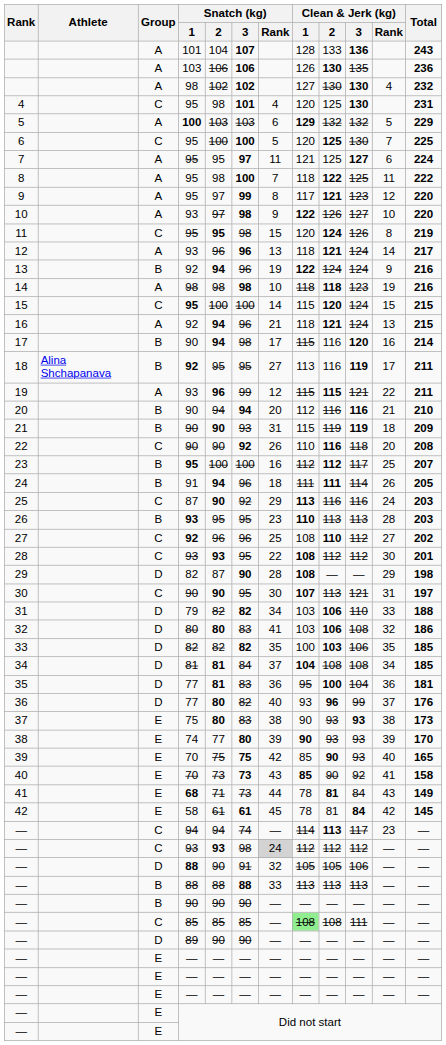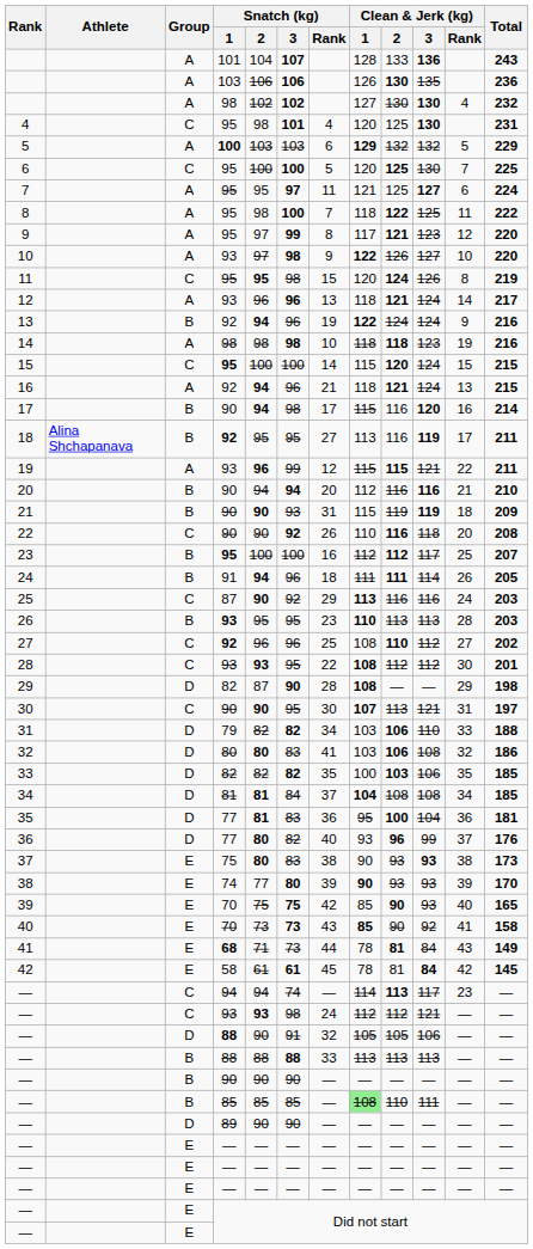 <table class = "wikitable" style="text-align:center;">
 <tr>
 <th rowspan=2 width=40>Rank</th>
 <th rowspan=2 width=250>Athlete</th>
 <th rowspan=2 width=50>Group</th>
 <th colspan=4>Snatch (kg)</th>
 <th colspan=4>Clean & Jerk (kg)</th>
 <th rowspan=2 width=60>Total</th>
 </tr>
 <tr>
 <th width=40>1</th>
 <th width=40>2</th>
 <th width=40>3</th>
 <th width=40>Rank</th>
 <th width=40>1</th>
 <th width=40>2</th>
 <th width=40>3</th>
 <th width=40>Rank</th>
 </tr>
 <tr>
 <td></td>
 <td align=left></td>
 <td>A</td>
 <td>101</td>
 <td>104</td>
 <td><strong>107</strong></td>
 <td></td>
 <td>128</td>
 <td>133</td>
 <td><strong>136</strong></td>
 <td></td>
 <td><strong>243</strong></td>
 </tr>
 <tr>
 <td></td>
 <td align=left></td>
 <td>A</td>
 <td>103</td>
 <td><s>106</s></td>
 <td><strong>106</strong></td>
 <td></td>
 <td>126</td>
 <td><strong>130</strong></td>
 <td><s>135</s></td>
 <td></td>
 <td><strong>236</strong></td>
 </tr>
 <tr>
 <td></td>
 <td align=left></td>
 <td>A</td>
 <td>98</td>
 <td><s>102</s></td>
 <td><strong>102</strong></td>
 <td></td>
 <td>127</td>
 <td><s>130</s></td>
 <td><strong>130</strong></td>
 <td>4</td>
 <td><strong>232</strong></td>
 </tr>
 <tr>
 <td>4</td>
 <td align=left></td>
 <td>C</td>
 <td>95</td>
 <td>98</td>
 <td><strong>101</strong></td>
 <td>4</td>
 <td>120</td>
 <td>125</td>
 <td><strong>130</strong></td>
 <td></td>
 <td><strong>231</strong></td>
 </tr>
 <tr>
 <td>5</td>
 <td align=left></td>
 <td>A</td>
 <td><strong>100</strong></td>
 <td><s>103</s></td>
 <td><s>103</s></td>
 <td>6</td>
 <td><strong>129</strong></td>
 <td><s>132</s></td>
 <td><s>132</s></td>
 <td>5</td>
 <td><strong>229</strong></td>
 </tr>
 <tr>
 <td>6</td>
 <td align=left></td>
 <td>C</td>
 <td>95</td>
 <td><s>100</s></td>
 <td><strong>100</strong></td>
 <td>5</td>
 <td>120</td>
 <td><strong>125</strong></td>
 <td><s>130</s></td>
 <td>7</td>
 <td><strong>225</strong></td>
 </tr>
 <tr>
 <td>7</td>
 <td align=left></td>
 <td>A</td>
 <td><s>95</s></td>
 <td>95</td>
 <td><strong>97</strong></td>
 <td>11</td>
 <td>121</td>
 <td>125</td>
 <td><strong>127</strong></td>
 <td>6</td>
 <td><strong>224</strong></td>
 </tr>
 <tr>
 <td>8</td>
 <td align=left></td>
 <td>A</td>
 <td>95</td>
 <td>98</td>
 <td><strong>100</strong></td>
 <td>7</td>
 <td>118</td>
 <td><strong>122</strong></td>
 <td><s>125</s></td>
 <td>11</td>
 <td><strong>222</strong></td>
 </tr>
 <tr>
 <td>9</td>
 <td align=left></td>
 <td>A</td>
 <td>95</td>
 <td>97</td>
 <td><strong>99</strong></td>
 <td>8</td>
 <td>117</td>
 <td><strong>121</strong></td>
 <td><s>123</s></td>
 <td>12</td>
 <td><strong>220</strong></td>
 </tr>
 <tr>
 <td>10</td>
 <td align=left></td>
 <td>A</td>
 <td>93</td>
 <td><s>97</s></td>
 <td><strong>98</strong></td>
 <td>9</td>
 <td><strong>122</strong></td>
 <td><s>126</s></td>
 <td><s>127</s></td>
 <td>10</td>
 <td><strong>220</strong></td>
 </tr>
 <tr>
 <td>11</td>
 <td align=left></td>
 <td>C</td>
 <td><s>95</s></td>
 <td><strong>95</strong></td>
 <td><s>98</s></td>
 <td>15</td>
 <td>120</td>
 <td><strong>124</strong></td>
 <td><s>126</s></td>
 <td>8</td>
 <td><strong>219</strong></td>
 </tr>
 <tr>
 <td>12</td>
 <td align=left></td>
 <td>A</td>
 <td>93</td>
 <td><s>96</s></td>
 <td><strong>96</strong></td>
 <td>13</td>
 <td>118</td>
 <td><strong>121</strong></td>
 <td><s>124</s></td>
 <td>14</td>
 <td><strong>217</strong></td>
 </tr>
 <tr>
 <td>13</td>
 <td align=left></td>
 <td>B</td>
 <td>92</td>
 <td><strong>94</strong></td>
 <td><s>96</s></td>
 <td>19</td>
 <td><strong>122</strong></td>
 <td><s>124</s></td>
 <td><s>124</s></td>
 <td>9</td>
 <td><strong>216</strong></td>
 </tr>
 <tr>
 <td>14</td>
 <td align=left></td>
 <td>A</td>
 <td><s>98</s></td>
 <td><s>98</s></td>
 <td><strong>98</strong></td>
 <td>10</td>
 <td><s>118</s></td>
 <td><strong>118</strong></td>
 <td><s>123</s></td>
 <td>19</td>
 <td><strong>216</strong></td>
 </tr>
 <tr>
 <td>15</td>
 <td align=left></td>
 <td>C</td>
 <td><strong>95</strong></td>
 <td><s>100</s></td>
 <td><s>100</s></td>
 <td>14</td>
 <td>115</td>
 <td><strong>120</strong></td>
 <td><s>124</s></td>
 <td>15</td>
 <td><strong>215</strong></td>
 </tr>
 <tr>
 <td>16</td>
 <td align=left></td>
 <td>A</td>
 <td>92</td>
 <td><strong>94</strong></td>
 <td><s>96</s></td>
 <td>21</td>
 <td>118</td>
 <td><strong>121</strong></td>
 <td><s>124</s></td>
 <td>13</td>
 <td><strong>215</strong></td>
 </tr>
 <tr>
 <td>17</td>
 <td align=left></td>
 <td>B</td>
 <td>90</td>
 <td><strong>94</strong></td>
 <td><s>98</s></td>
 <td>17</td>
 <td><s>115</s></td>
 <td>116</td>
 <td><strong>120</strong></td>
 <td>16</td>
 <td><strong>214</strong></td>
 </tr>
 <tr>
 <td>18</td>
 <td align=left> <a href='#'>Alina Shchapanava</a> </td>
 <td>B</td>
 <td><strong>92</strong></td>
 <td><s>95</s></td>
 <td><s>95</s></td>
 <td>27</td>
 <td>113</td>
 <td>116</td>
 <td><strong>119</strong></td>
 <td>17</td>
 <td><strong>211</strong></td>
 </tr>
 <tr>
 <td>19</td>
 <td align=left></td>
 <td>A</td>
 <td>93</td>
 <td><strong>96</strong></td>
 <td><s>99</s></td>
 <td>12</td>
 <td><s>115</s></td>
 <td><strong>115</strong></td>
 <td><s>121</s></td>
 <td>22</td>
 <td><strong>211</strong></td>
 </tr>
 <tr>
 <td>20</td>
 <td align=left></td>
 <td>B</td>
 <td>90</td>
 <td><s>94</s></td>
 <td><strong>94</strong></td>
 <td>20</td>
 <td>112</td>
 <td><s>116</s></td>
 <td><strong>116</strong></td>
 <td>21</td>
 <td><strong>210</strong></td>
 </tr>
 <tr>
 <td>21</td>
 <td align=left></td>
 <td>B</td>
 <td><s>90</s></td>
 <td><strong>90</strong></td>
 <td><s>93</s></td>
 <td>31</td>
 <td>115</td>
 <td><s>119</s></td>
 <td><strong>119</strong></td>
 <td>18</td>
 <td><strong>209</strong></td>
 </tr>
 <tr>
 <td>22</td>
 <td align=left></td>
 <td>C</td>
 <td><s>90</s></td>
 <td><s>90</s></td>
 <td><strong>92</strong></td>
 <td>26</td>
 <td>110</td>
 <td><strong>116</strong></td>
 <td><s>118</s></td>
 <td>20</td>
 <td><strong>208</strong></td>
 </tr>
 <tr>
 <td>23</td>
 <td align=left></td>
 <td>B</td>
 <td><strong>95</strong></td>
 <td><s>100</s></td>
 <td><s>100</s></td>
 <td>16</td>
 <td><s>112</s></td>
 <td><strong>112</strong></td>
 <td><s>117</s></td>
 <td>25</td>
 <td><strong>207</strong></td>
 </tr>
 <tr>
 <td>24</td>
 <td align=left></td>
 <td>B</td>
 <td>91</td>
 <td><strong>94</strong></td>
 <td><s>96</s></td>
 <td>18</td>
 <td><s>111</s></td>
 <td><strong>111</strong></td>
 <td><s>114</s></td>
 <td>26</td>
 <td><strong>205</strong></td>
 </tr>
 <tr>
 <td>25</td>
 <td align=left></td>
 <td>C</td>
 <td>87</td>
 <td><strong>90</strong></td>
 <td><s>92</s></td>
 <td>29</td>
 <td><strong>113</strong></td>
 <td><s>116</s></td>
 <td><s>116</s></td>
 <td>24</td>
 <td><strong>203</strong></td>
 </tr>
 <tr>
 <td>26</td>
 <td align=left></td>
 <td>B</td>
 <td><strong>93</strong></td>
 <td><s>95</s></td>
 <td><s>95</s></td>
 <td>23</td>
 <td><strong>110</strong></td>
 <td><s>113</s></td>
 <td><s>113</s></td>
 <td>28</td>
 <td><strong>203</strong></td>
 </tr>
 <tr>
 <td>27</td>
 <td align=left></td>
 <td>C</td>
 <td><strong>92</strong></td>
 <td><s>96</s></td>
 <td><s>96</s></td>
 <td>25</td>
 <td>108</td>
 <td><strong>110</strong></td>
 <td><s>112</s></td>
 <td>27</td>
 <td><strong>202</strong></td>
 </tr>
 <tr>
 <td>28</td>
 <td align=left></td>
 <td>C</td>
 <td><s>93</s></td>
 <td><strong>93</strong></td>
 <td><s>95</s></td>
 <td>22</td>
 <td><strong>108</strong></td>
 <td><s>112</s></td>
 <td><s>112</s></td>
 <td>30</td>
 <td><strong>201</strong></td>
 </tr>
 <tr>
 <td>29</td>
 <td align=left></td>
 <td>D</td>
 <td>82</td>
 <td>87</td>
 <td><strong>90</strong></td>
 <td>28</td>
 <td><strong>108</strong></td>
 <td>—</td>
 <td>—</td>
 <td>29</td>
 <td><strong>198</strong></td>
 </tr>
 <tr>
 <td>30</td>
 <td align=left></td>
 <td>C</td>
 <td><s>90</s></td>
 <td><strong>90</strong></td>
 <td><s>95</s></td>
 <td>30</td>
 <td><strong>107</strong></td>
 <td><s>113</s></td>
 <td><s>121</s></td>
 <td>31</td>
 <td><strong>197</strong></td>
 </tr>
 <tr>
 <td>31</td>
 <td align=left></td>
 <td>D</td>
 <td>79</td>
 <td><s>82</s></td>
 <td><strong>82</strong></td>
 <td>34</td>
 <td>103</td>
 <td><strong>106</strong></td>
 <td><s>110</s></td>
 <td>33</td>
 <td><strong>188</strong></td>
 </tr>
 <tr>
 <td>32</td>
 <td align=left></td>
 <td>D</td>
 <td><s>80</s></td>
 <td><strong>80</strong></td>
 <td><s>83</s></td>
 <td>41</td>
 <td>103</td>
 <td><strong>106</strong></td>
 <td><s>108</s></td>
 <td>32</td>
 <td><strong>186</strong></td>
 </tr>
 <tr>
 <td>33</td>
 <td align=left></td>
 <td>D</td>
 <td><s>82</s></td>
 <td><s>82</s></td>
 <td><strong>82</strong></td>
 <td>35</td>
 <td>100</td>
 <td><strong>103</strong></td>
 <td><s>106</s></td>
 <td>35</td>
 <td><strong>185</strong></td>
 </tr>
 <tr>
 <td>34</td>
 <td align=left></td>
 <td>D</td>
 <td><s>81</s></td>
 <td><strong>81</strong></td>
 <td><s>84</s></td>
 <td>37</td>
 <td><strong>104</strong></td>
 <td><s>108</s></td>
 <td><s>108</s></td>
 <td>34</td>
 <td><strong>185</strong></td>
 </tr>
 <tr>
 <td>35</td>
 <td align=left></td>
 <td>D</td>
 <td>77</td>
 <td><strong>81</strong></td>
 <td><s>83</s></td>
 <td>36</td>
 <td><s>95</s></td>
 <td><strong>100</strong></td>
 <td><s>104</s></td>
 <td>36</td>
 <td><strong>181</strong></td>
 </tr>
 <tr>
 <td>36</td>
 <td align=left></td>
 <td>D</td>
 <td>77</td>
 <td><strong>80</strong></td>
 <td><s>82</s></td>
 <td>40</td>
 <td>93</td>
 <td><strong>96</strong></td>
 <td><s>99</s></td>
 <td>37</td>
 <td><strong>176</strong></td>
 </tr>
 <tr>
 <td>37</td>
 <td align=left></td>
 <td>E</td>
 <td>75</td>
 <td><strong>80</strong></td>
 <td><s>83</s></td>
 <td>38</td>
 <td>90</td>
 <td><s>93</s></td>
 <td><strong>93</strong></td>
 <td>38</td>
 <td><strong>173</strong></td>
 </tr>
 <tr>
 <td>38</td>
 <td align=left></td>
 <td>E</td>
 <td>74</td>
 <td>77</td>
 <td><strong>80</strong></td>
 <td>39</td>
 <td><strong>90</strong></td>
 <td><s>93</s></td>
 <td><s>93</s></td>
 <td>39</td>
 <td><strong>170</strong></td>
 </tr>
 <tr>
 <td>39</td>
 <td align=left></td>
 <td>E</td>
 <td>70</td>
 <td><s>75</s></td>
 <td><strong>75</strong></td>
 <td>42</td>
 <td>85</td>
 <td><strong>90</strong></td>
 <td><s>93</s></td>
 <td>40</td>
 <td><strong>165</strong></td>
 </tr>
 <tr>
 <td>40</td>
 <td align=left></td>
 <td>E</td>
 <td><s>70</s></td>
 <td><s>73</s></td>
 <td><strong>73</strong></td>
 <td>43</td>
 <td><strong>85</strong></td>
 <td><s>90</s></td>
 <td><s>92</s></td>
 <td>41</td>
 <td><strong>158</strong></td>
 </tr>
 <tr>
 <td>41</td>
 <td align=left></td>
 <td>E</td>
 <td><strong>68</strong></td>
 <td><s>71</s></td>
 <td><s>73</s></td>
 <td>44</td>
 <td>78</td>
 <td><strong>81</strong></td>
 <td><s>84</s></td>
 <td>43</td>
 <td><strong>149</strong></td>
 </tr>
 <tr>
 <td>42</td>
 <td align=left></td>
 <td>E</td>
 <td>58</td>
 <td><s>61</s></td>
 <td><strong>61</strong></td>
 <td>45</td>
 <td>78</td>
 <td>81</td>
 <td><strong>84</strong></td>
 <td>42</td>
 <td><strong>145</strong></td>
 </tr>
 <tr>
 <td>—</td>
 <td align=left></td>
 <td>C</td>
 <td><s>94</s></td>
 <td><s>94</s></td>
 <td><s>74</s></td>
 <td>—</td>
 <td><s>114</s></td>
 <td><strong>113</strong></td>
 <td><s>117</s></td>
 <td>23</td>
 <td>—</td>
 </tr>
 <tr>
 <td>—</td>
 <td align=left></td>
 <td>C</td>
 <td><s>93</s></td>
 <td><strong>93</strong></td>
 <td><s>98</s></td>
-<td style="background: lightgrey;">24</td>
+<td>24</td>
 <td><s>112</s></td>
 <td><s>112</s></td>
-<td><s>112</s></td>
+<td><s>121</s></td>
 <td>—</td>
 <td>—</td>
 </tr>
 <tr>
 <td>—</td>
 <td align=left></td>
 <td>D</td>
 <td><strong>88</strong></td>
 <td><s>90</s></td>
 <td><s>91</s></td>
 <td>32</td>
 <td><s>105</s></td>
 <td><s>105</s></td>
 <td><s>106</s></td>
 <td>—</td>
 <td>—</td>
 </tr>
 <tr>
 <td>—</td>
 <td align=left></td>
 <td>B</td>
 <td><s>88</s></td>
 <td><s>88</s></td>
 <td><strong>88</strong></td>
 <td>33</td>
 <td><s>113</s></td>
 <td><s>113</s></td>
 <td><s>113</s></td>
 <td>—</td>
 <td>—</td>
 </tr>
 <tr>
 <td>—</td>
 <td align=left></td>
 <td>B</td>
 <td><s>90</s></td>
 <td><s>90</s></td>
 <td><s>90</s></td>
 <td>—</td>
 <td>—</td>
 <td>—</td>
 <td>—</td>
 <td>—</td>
 <td>—</td>
 </tr>
 <tr>
 <td>—</td>
 <td align=left></td>
-<td>C</td>
+<td>B</td>
 <td><s>85</s></td>
 <td><s>85</s></td>
 <td><s>85</s></td>
 <td>—</td>
 <td style="background: lightgreen;"><s>108</s></td>
-<td><s>108</s></td>
+<td><s>110</s></td>
 <td><s>111</s></td>
 <td>—</td>
 <td>—</td>
 </tr>
 <tr>
 <td>—</td>
 <td align=left></td>
 <td>D</td>
 <td><s>89</s></td>
 <td><s>90</s></td>
 <td><s>90</s></td>
 <td>—</td>
 <td>—</td>
 <td>—</td>
 <td>—</td>
 <td>—</td>
 <td>—</td>
 </tr>
 <tr>
 <td>—</td>
 <td align=left></td>
 <td>E</td>
 <td>—</td>
 <td>—</td>
 <td>—</td>
 <td>—</td>
 <td>—</td>
 <td>—</td>
 <td>—</td>
 <td>—</td>
 <td>—</td>
 </tr>
 <tr>
 <td>—</td>
 <td align=left></td>
 <td>E</td>
 <td>—</td>
 <td>—</td>
 <td>—</td>
 <td>—</td>
 <td>—</td>
 <td>—</td>
 <td>—</td>
 <td>—</td>
 <td>—</td>
 </tr>
 <tr>
 <td>—</td>
 <td align=left></td>
 <td>E</td>
 <td>—</td>
 <td>—</td>
 <td>—</td>
 <td>—</td>
 <td>—</td>
 <td>—</td>
 <td>—</td>
 <td>—</td>
 <td>—</td>
 </tr>
 <tr>
 <td>—</td>
 <td align=left></td>
 <td>E</td>
 <td colspan=9 rowspan=2>Did not start</td>
 </tr>
 <tr>
 <td>—</td>
 <td align=left></td>
 <td>E</td>
 </tr>
 </table>
